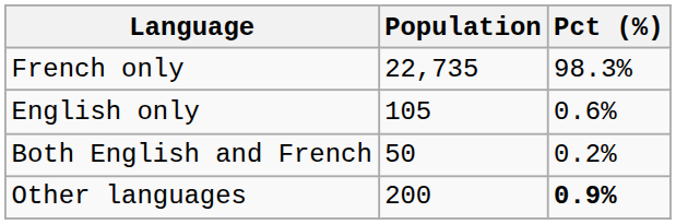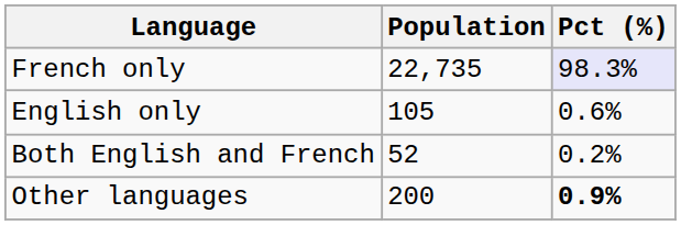 <table class="wikitable">
 <tr>
 <th>Language</th>
 <th>Population</th>
 <th>Pct (%)</th>
 </tr>
 <tr>
 <td>French only</td>
 <td>22,735</td>
-<td>98.3%</td>
+<td style="background: lavender;">98.3%</td>
 </tr>
 <tr>
 <td>English only</td>
 <td>105</td>
 <td>0.6%</td>
 </tr>
 <tr>
 <td>Both English and French</td>
-<td>50</td>
+<td>52</td>
 <td>0.2%</td>
 </tr>
 <tr>
 <td>Other languages</td>
 <td>200</td>
 <td><strong>0.9%</strong></td>
 </tr>
 </table>
